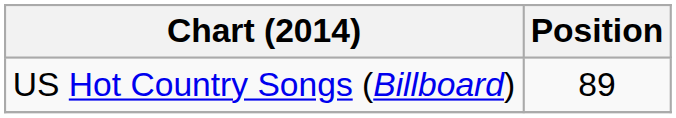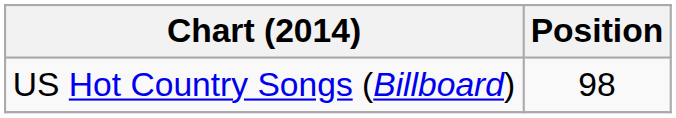 <table class="wikitable sortable">
 <tr>
 <th scope="col">Chart (2014)</th>
 <th scope="col">Position</th>
 </tr>
 <tr>
 <td>US <a href='#'>Hot Country Songs</a> (<em><a href='#'>Billboard</a></em>)</td>
-<td align="center">89</td>
+<td align="center">98</td>
 </tr>
 <tr>
 </tr>
 </table>
